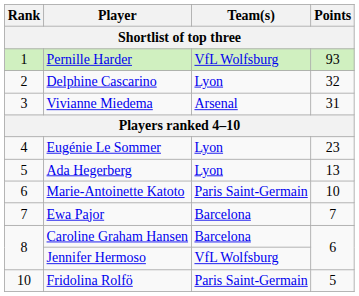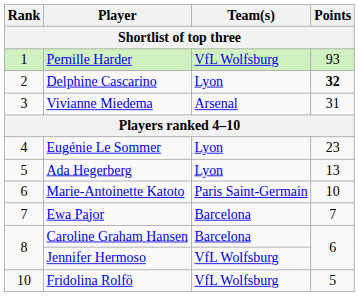 <table class="wikitable" style="text-align:center">
 <tr>
 <th>Rank</th>
 <th>Player</th>
 <th>Team(s)</th>
 <th>Points</th>
 </tr>
 <tr>
 <th colspan=4>Shortlist of top three</th>
 </tr>
 <tr bgcolor="#D0F0C0">
 <td>1</td>
 <td align=left> <a href='#'>Pernille Harder</a></td>
 <td align=left> <a href='#'>VfL Wolfsburg</a></td>
 <td>93</td>
 </tr>
 <tr>
 <td>2</td>
 <td align=left> <a href='#'>Delphine Cascarino</a></td>
 <td align=left> <a href='#'>Lyon</a></td>
-<td>32</td>
+<td><strong>32</strong></td>
 </tr>
 <tr>
 <td>3</td>
 <td align=left> <a href='#'>Vivianne Miedema</a></td>
 <td align=left> <a href='#'>Arsenal</a></td>
 <td>31</td>
 </tr>
 <tr>
 <th colspan=4>Players ranked 4–10</th>
 </tr>
 <tr>
 <td>4</td>
 <td align=left> <a href='#'>Eugénie Le Sommer</a></td>
 <td align=left> <a href='#'>Lyon</a></td>
 <td>23</td>
 </tr>
 <tr>
 <td>5</td>
 <td align=left> <a href='#'>Ada Hegerberg</a></td>
 <td align=left> <a href='#'>Lyon</a></td>
 <td>13</td>
 </tr>
 <tr>
 <td>6</td>
 <td align=left> <a href='#'>Marie-Antoinette Katoto</a></td>
 <td align=left> <a href='#'>Paris Saint-Germain</a></td>
 <td>10</td>
 </tr>
 <tr>
 <td>7</td>
 <td align=left> <a href='#'>Ewa Pajor</a></td>
 <td align=left> <a href='#'>Barcelona</a></td>
 <td>7</td>
 </tr>
 <tr>
 <td rowspan=2>8</td>
 <td align=left> <a href='#'>Caroline Graham Hansen</a></td>
 <td align=left> <a href='#'>Barcelona</a></td>
 <td rowspan=2>6</td>
 </tr>
 <tr>
 <td align=left> <a href='#'>Jennifer Hermoso</a></td>
 <td align=left> <a href='#'>VfL Wolfsburg</a></td>
 </tr>
 <tr>
 <td>10</td>
 <td align=left> <a href='#'>Fridolina Rolfö</a></td>
-<td align=left> <a href='#'>Paris Saint-Germain</a></td>
+<td align=left> <a href='#'>VfL Wolfsburg</a></td>
 <td>5</td>
 </tr>
 </table>
